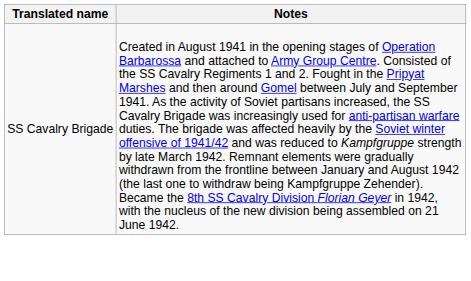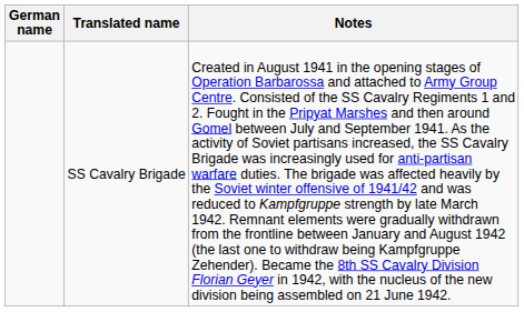 <table class="wikitable">
 <tr>
+<th>German name</th>
 <th>Translated name</th>
 <th>Notes</th>
 </tr>
 <tr>
+<td style="white-space: nowrap;"></td>
 <td style="white-space: nowrap;">SS Cavalry Brigade</td>
 <td><br>Created in August 1941 in the opening stages of <a href='#'>Operation Barbarossa</a> and attached to <a href='#'>Army Group Centre</a>. Consisted of the SS Cavalry Regiments 1 and 2. Fought in the <a href='#'>Pripyat Marshes</a> and then around <a href='#'>Gomel</a> between July and September 1941. As the activity of Soviet partisans increased, the SS Cavalry Brigade was increasingly used for <a href='#'>anti-partisan warfare</a> duties. The brigade was affected heavily by the <a href='#'>Soviet winter offensive of 1941/42</a> and was reduced to <em>Kampfgruppe</em> strength by late March 1942. Remnant elements were gradually withdrawn from the frontline between January and August 1942 (the last one to withdraw being Kampfgruppe Zehender). Became the <a href='#'>8th SS Cavalry Division <em>Florian Geyer</em></a> in 1942, with the nucleus of the new division being assembled on 21 June 1942.</td>
 </tr>
 </table>
